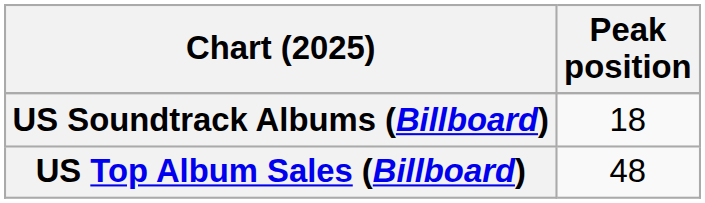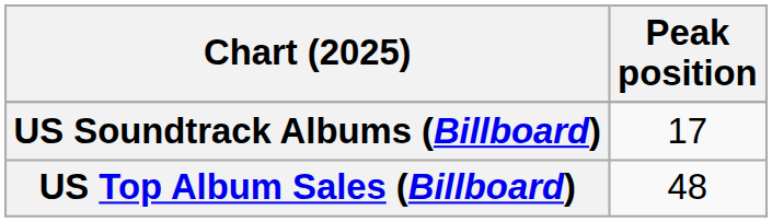 <table class="wikitable sortable plainrowheaders" style="text-align:center">
 <tr>
 <th scope="col">Chart (2025)</th>
 <th scope="col">Peak<br>position</th>
 </tr>
 <tr>
 </tr>
 <tr>
 </tr>
 <tr>
 </tr>
 <tr>
 </tr>
 <tr>
 </tr>
 <tr>
 </tr>
 <tr>
 </tr>
 <tr>
 <th scope="row">US Soundtrack Albums (<em><a href='#'>Billboard</a></em>)</th>
-<td>18</td>
+<td>17</td>
 </tr>
 <tr>
 <th scope="row">US <a href='#'>Top Album Sales</a> (<em><a href='#'>Billboard</a></em>)</th>
 <td>48</td>
 </tr>
 </table>
